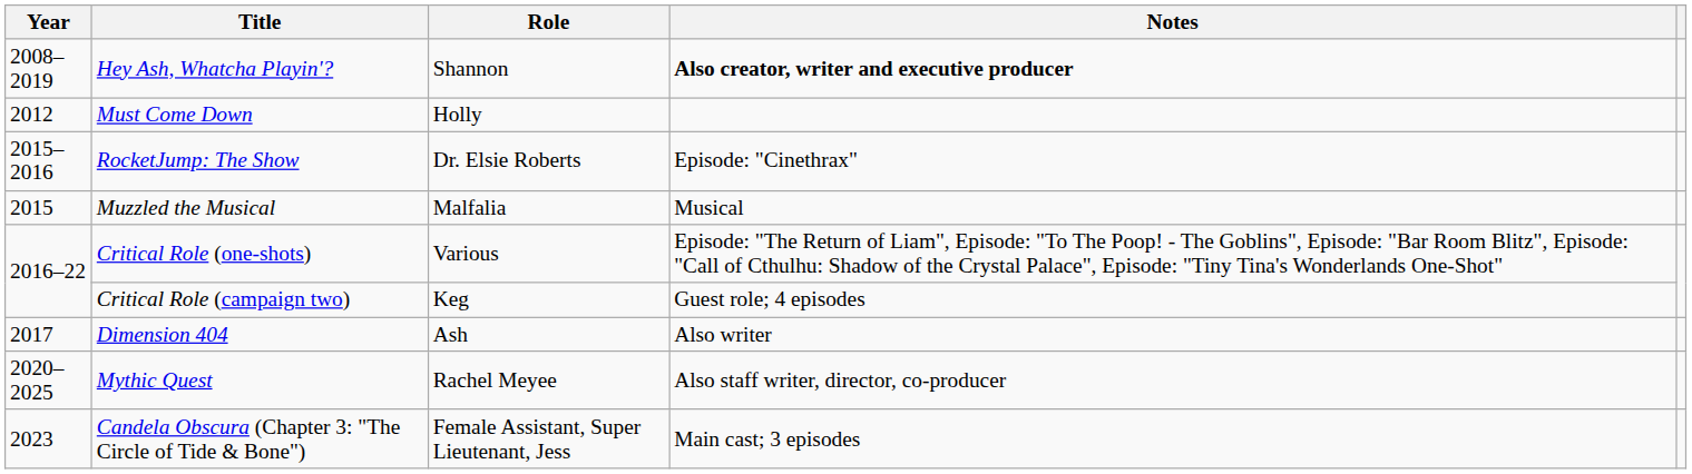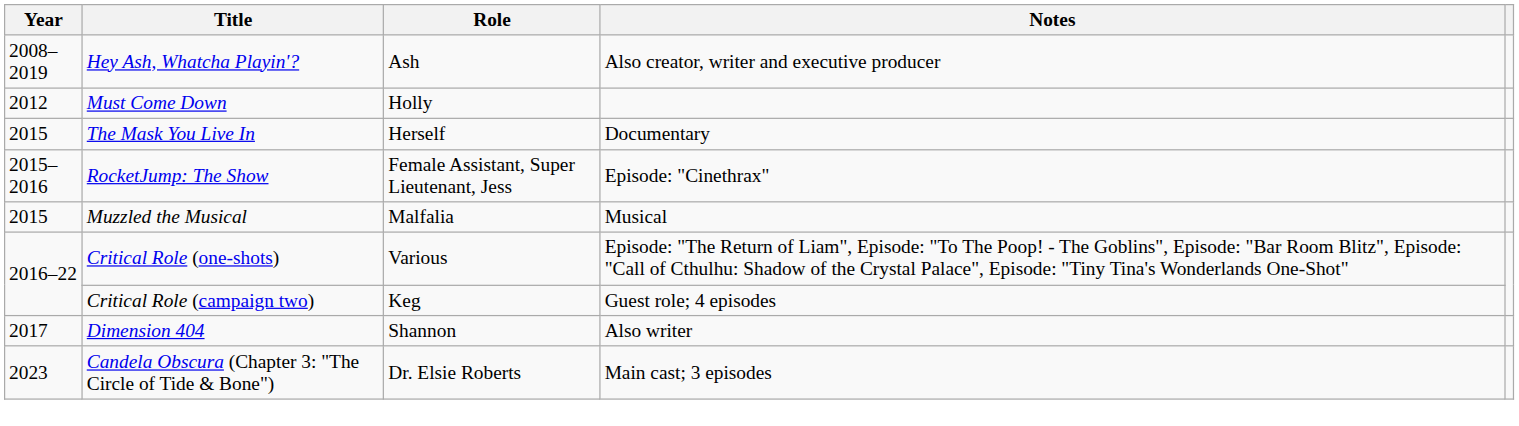 <table class="wikitable sortable">
 <tr>
 <th>Year</th>
 <th>Title</th>
 <th>Role</th>
 <th class="unsortable">Notes</th>
 <th class="unsortable"></th>
 </tr>
 <tr>
 <td>2008–2019 </td>
 <td><em><a href='#'>Hey Ash, Whatcha Playin'?</a></em></td>
-<td>Shannon</td>
-<td><strong>Also creator, writer and executive producer</strong></td>
+<td>Ash</td>
+<td>Also creator, writer and executive producer</td>
 <td></td>
 </tr>
 <tr>
 <td>2012</td>
 <td><em><a href='#'>Must Come Down</a></em></td>
 <td>Holly</td>
 <td></td>
 <td></td>
 </tr>
 <tr>
+<td>2015</td>
+<td><em><a href='#'>The Mask You Live In</a></em></td>
+<td>Herself</td>
+<td>Documentary</td>
+<td></td>
+</tr>
+<tr>
 <td>2015–2016</td>
 <td><em><a href='#'>RocketJump: The Show</a></em></td>
-<td>Dr. Elsie Roberts</td>
+<td>Female Assistant, Super Lieutenant, Jess</td>
 <td>Episode: "Cinethrax"</td>
 <td></td>
 </tr>
 <tr>
 <td>2015</td>
 <td><em>Muzzled the Musical</em></td>
 <td>Malfalia</td>
 <td>Musical</td>
 <td></td>
 </tr>
 <tr>
 <td rowspan="2">2016–22</td>
 <td><em><a href='#'>Critical Role</a></em> (<a href='#'>one-shots</a>)</td>
 <td>Various</td>
 <td>Episode: "The Return of Liam", Episode: "To The Poop! - The Goblins", Episode: "Bar Room Blitz", Episode: "Call of Cthulhu: Shadow of the Crystal Palace", Episode: "Tiny Tina's Wonderlands One-Shot"</td>
 <td rowspan="2"></td>
 </tr>
 <tr>
 <td><em>Critical Role</em> (<a href='#'>campaign two</a>)</td>
 <td>Keg</td>
 <td>Guest role; 4 episodes</td>
 </tr>
 <tr>
 <td>2017</td>
 <td><em><a href='#'>Dimension 404</a></em></td>
-<td>Ash</td>
+<td>Shannon</td>
 <td>Also writer</td>
-<td></td>
-</tr>
-<tr>
-<td>2020–2025</td>
-<td><em><a href='#'>Mythic Quest</a></em></td>
-<td>Rachel Meyee</td>
-<td>Also staff writer, director, co-producer</td>
 <td></td>
 </tr>
 <tr>
 <td>2023</td>
 <td><em><a href='#'>Candela Obscura</a></em> (Chapter 3: "The Circle of Tide & Bone")</td>
-<td>Female Assistant, Super Lieutenant, Jess</td>
+<td>Dr. Elsie Roberts</td>
 <td>Main cast; 3 episodes</td>
 <td></td>
 </tr>
 </table>
